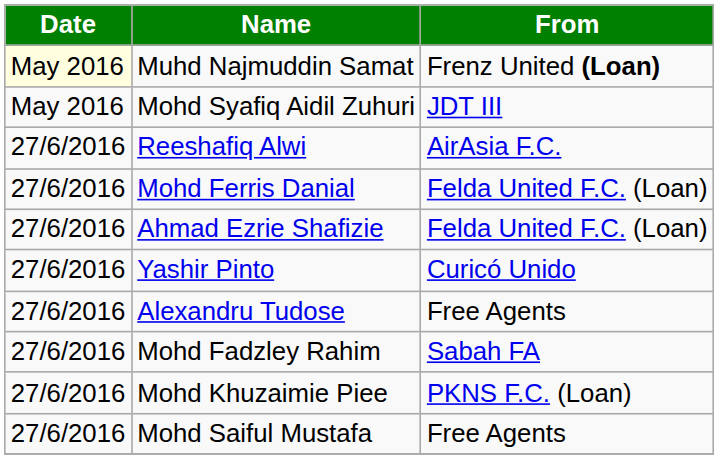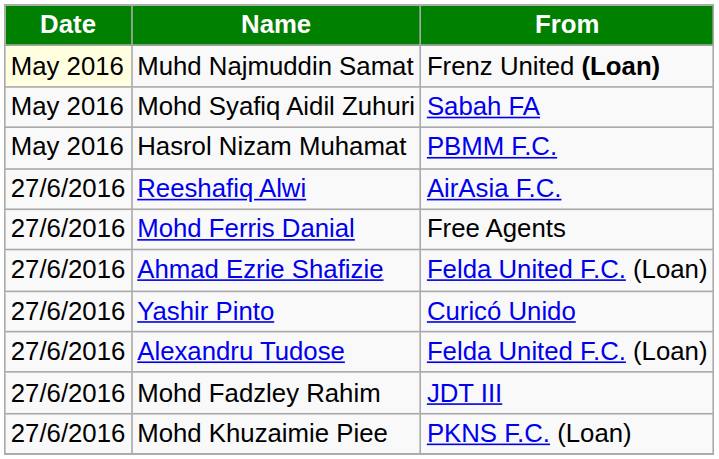 <table class="wikitable sortable">
 <tr>
 <th style="background:Green; color:White;">Date</th>
 <th style="background:Green; color:White;">Name</th>
 <th style="background:Green; color:White;">From</th>
 </tr>
 <tr>
 <td style="background: lightyellow;">May 2016</td>
 <td> Muhd Najmuddin Samat</td>
 <td> Frenz United <strong>(Loan)</strong></td>
 </tr>
 <tr>
 <td>May 2016</td>
 <td> Mohd Syafiq Aidil Zuhuri</td>
-<td> <a href='#'>JDT III</a></td>
+<td> <a href='#'>Sabah FA</a></td>
+</tr>
+<tr>
+<td>May 2016</td>
+<td> Hasrol Nizam Muhamat</td>
+<td> <a href='#'>PBMM F.C.</a></td>
 </tr>
 <tr>
 <td>27/6/2016</td>
 <td> <a href='#'>Reeshafiq Alwi</a></td>
 <td> <a href='#'>AirAsia F.C.</a></td>
 </tr>
 <tr>
 <td>27/6/2016</td>
 <td> <a href='#'>Mohd Ferris Danial</a></td>
-<td> <a href='#'>Felda United F.C.</a> (Loan)</td>
+<td>Free Agents</td>
 </tr>
 <tr>
 <td>27/6/2016</td>
 <td> <a href='#'>Ahmad Ezrie Shafizie</a></td>
 <td> <a href='#'>Felda United F.C.</a> (Loan)</td>
 </tr>
 <tr>
 <td>27/6/2016</td>
 <td> <a href='#'>Yashir Pinto</a></td>
 <td> <a href='#'>Curicó Unido</a></td>
 </tr>
 <tr>
 <td>27/6/2016</td>
 <td> <a href='#'>Alexandru Tudose</a></td>
-<td>Free Agents</td>
+<td> <a href='#'>Felda United F.C.</a> (Loan)</td>
 </tr>
 <tr>
 <td>27/6/2016</td>
 <td> Mohd Fadzley Rahim</td>
-<td> <a href='#'>Sabah FA</a></td>
+<td> <a href='#'>JDT III</a></td>
 </tr>
 <tr>
 <td>27/6/2016</td>
 <td> Mohd Khuzaimie Piee</td>
 <td> <a href='#'>PKNS F.C.</a> (Loan)</td>
 </tr>
 <tr>
-<td>27/6/2016</td>
-<td> Mohd Saiful Mustafa</td>
-<td>Free Agents</td>
-</tr>
-<tr>
 </tr>
 </table>
